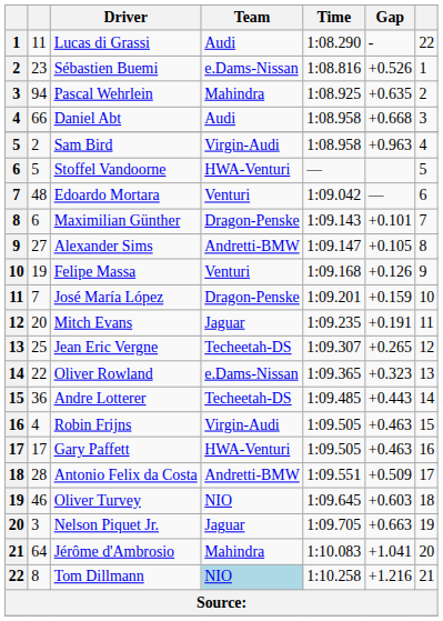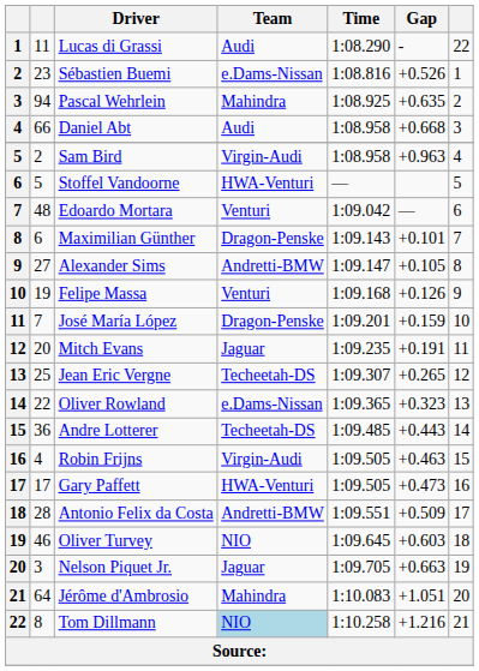 <table class="wikitable" style="font-size: 85%">
 <tr>
 <th scope="col"></th>
 <th scope="col"></th>
 <th scope="col">Driver</th>
 <th scope="col">Team</th>
 <th scope="col">Time</th>
 <th scope="col">Gap</th>
 <th scope="col"></th>
 </tr>
 <tr>
 <th scope="row ">1</th>
 <td>11</td>
 <td> <a href='#'>Lucas di Grassi</a></td>
 <td><a href='#'>Audi</a></td>
 <td>1:08.290</td>
 <td>-</td>
 <td>22</td>
 </tr>
 <tr>
 <th scope="row ">2</th>
 <td>23</td>
 <td> <a href='#'>Sébastien Buemi</a></td>
 <td><a href='#'>e.Dams-Nissan</a></td>
 <td>1:08.816</td>
 <td>+0.526</td>
 <td>1</td>
 </tr>
 <tr>
 <th scope="row ">3</th>
 <td>94</td>
 <td> <a href='#'>Pascal Wehrlein</a></td>
 <td><a href='#'>Mahindra</a></td>
 <td>1:08.925</td>
 <td>+0.635</td>
 <td>2</td>
 </tr>
 <tr>
 <th scope="row ">4</th>
 <td>66</td>
 <td> <a href='#'>Daniel Abt</a></td>
 <td><a href='#'>Audi</a></td>
 <td>1:08.958</td>
 <td>+0.668</td>
 <td>3</td>
 </tr>
 <tr>
 </tr>
 <tr>
 <th scope="row ">5</th>
 <td>2</td>
 <td> <a href='#'>Sam Bird</a></td>
 <td><a href='#'>Virgin-Audi</a></td>
 <td>1:08.958</td>
 <td>+0.963</td>
 <td>4</td>
 </tr>
 <tr>
 <th scope="row ">6</th>
 <td>5</td>
 <td> <a href='#'>Stoffel Vandoorne</a></td>
 <td><a href='#'>HWA-Venturi</a></td>
 <td>—</td>
 <td></td>
 <td>5</td>
 </tr>
 <tr>
 <th scope="row ">7</th>
 <td>48</td>
 <td> <a href='#'>Edoardo Mortara</a></td>
 <td><a href='#'>Venturi</a></td>
 <td>1:09.042</td>
 <td>—</td>
 <td>6</td>
 </tr>
 <tr>
 <th scope="row ">8</th>
 <td>6</td>
 <td> <a href='#'>Maximilian Günther</a></td>
 <td><a href='#'>Dragon-Penske</a></td>
 <td>1:09.143</td>
 <td>+0.101</td>
 <td>7</td>
 </tr>
 <tr>
 <th scope="row ">9</th>
 <td>27</td>
 <td> <a href='#'>Alexander Sims</a></td>
 <td><a href='#'>Andretti-BMW</a></td>
 <td>1:09.147</td>
 <td>+0.105</td>
 <td>8</td>
 </tr>
 <tr>
 <th scope="row ">10</th>
 <td>19</td>
 <td> <a href='#'>Felipe Massa</a></td>
 <td><a href='#'>Venturi</a></td>
 <td>1:09.168</td>
 <td>+0.126</td>
 <td>9</td>
 </tr>
 <tr>
 <th scope="row ">11</th>
 <td>7</td>
 <td> <a href='#'>José María López</a></td>
 <td><a href='#'>Dragon-Penske</a></td>
 <td>1:09.201</td>
 <td>+0.159</td>
 <td>10</td>
 </tr>
 <tr>
 <th scope="row ">12</th>
 <td>20</td>
 <td> <a href='#'>Mitch Evans</a></td>
 <td><a href='#'>Jaguar</a></td>
 <td>1:09.235</td>
 <td>+0.191</td>
 <td>11</td>
 </tr>
 <tr>
 <th scope="row ">13</th>
 <td>25</td>
 <td> <a href='#'>Jean Eric Vergne</a></td>
 <td><a href='#'>Techeetah-DS</a></td>
 <td>1:09.307</td>
 <td>+0.265</td>
 <td>12</td>
 </tr>
 <tr>
 <th scope="row ">14</th>
 <td>22</td>
 <td> <a href='#'>Oliver Rowland</a></td>
 <td><a href='#'>e.Dams-Nissan</a></td>
 <td>1:09.365</td>
 <td>+0.323</td>
 <td>13</td>
 </tr>
 <tr>
 <th scope="row ">15</th>
 <td>36</td>
 <td> <a href='#'>Andre Lotterer</a></td>
 <td><a href='#'>Techeetah-DS</a></td>
 <td>1:09.485</td>
 <td>+0.443</td>
 <td>14</td>
 </tr>
 <tr>
 <th scope="row ">16</th>
 <td>4</td>
 <td> <a href='#'>Robin Frijns</a></td>
 <td><a href='#'>Virgin-Audi</a></td>
 <td>1:09.505</td>
 <td>+0.463</td>
 <td>15</td>
 </tr>
 <tr>
 <th scope="row ">17</th>
 <td>17</td>
 <td> <a href='#'>Gary Paffett</a></td>
 <td><a href='#'>HWA-Venturi</a></td>
 <td>1:09.505</td>
-<td>+0.463</td>
+<td>+0.473</td>
 <td>16</td>
 </tr>
 <tr>
 <th scope="row ">18</th>
 <td>28</td>
 <td> <a href='#'>Antonio Felix da Costa</a></td>
 <td><a href='#'>Andretti-BMW</a></td>
 <td>1:09.551</td>
 <td>+0.509</td>
 <td>17</td>
 </tr>
 <tr>
 <th scope="row ">19</th>
 <td>46</td>
 <td> <a href='#'>Oliver Turvey</a></td>
 <td><a href='#'>NIO</a></td>
 <td>1:09.645</td>
 <td>+0.603</td>
 <td>18</td>
 </tr>
 <tr>
 <th scope="row ">20</th>
 <td>3</td>
 <td> <a href='#'>Nelson Piquet Jr.</a></td>
 <td><a href='#'>Jaguar</a></td>
 <td>1:09.705</td>
 <td>+0.663</td>
 <td>19</td>
 </tr>
 <tr>
 <th scope="row ">21</th>
 <td>64</td>
 <td> <a href='#'>Jérôme d'Ambrosio</a></td>
 <td><a href='#'>Mahindra</a></td>
 <td>1:10.083</td>
-<td>+1.041</td>
+<td>+1.051</td>
 <td>20</td>
 </tr>
 <tr>
 <th scope="row ">22</th>
 <td>8</td>
 <td> <a href='#'>Tom Dillmann</a></td>
 <td style="background: lightblue;"><a href='#'>NIO</a></td>
 <td>1:10.258</td>
 <td>+1.216</td>
 <td>21</td>
 </tr>
 <tr>
 <th colspan="7">Source: </th>
 </tr>
 <tr>
 </tr>
 </table>
